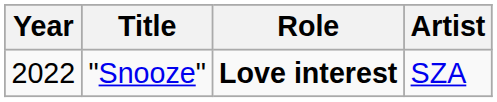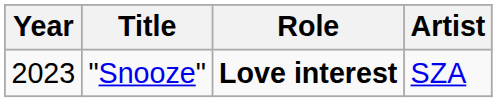 <table class="wikitable sortable">
 <tr>
 <th>Year</th>
 <th>Title</th>
 <th>Role</th>
 <th class="unsortable">Artist</th>
 </tr>
 <tr>
-<td>2022</td>
+<td>2023</td>
 <td>"<a href='#'>Snooze</a>"</td>
 <td><strong>Love interest</strong></td>
 <td><a href='#'>SZA</a></td>
 </tr>
 </table>
